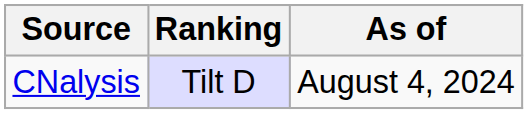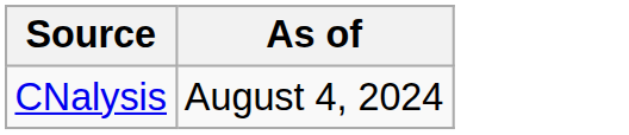 <table class="wikitable">
 <tr>
 <th>Source</th>
-<th>Ranking</th>
 <th>As of</th>
 </tr>
 <tr>
 <td><a href='#'>CNalysis</a></td>
-<td style="background:#DDDDFF" data-sort-value="4" align="center">Tilt D </td>
 <td>August 4, 2024</td>
 </tr>
 </table>
